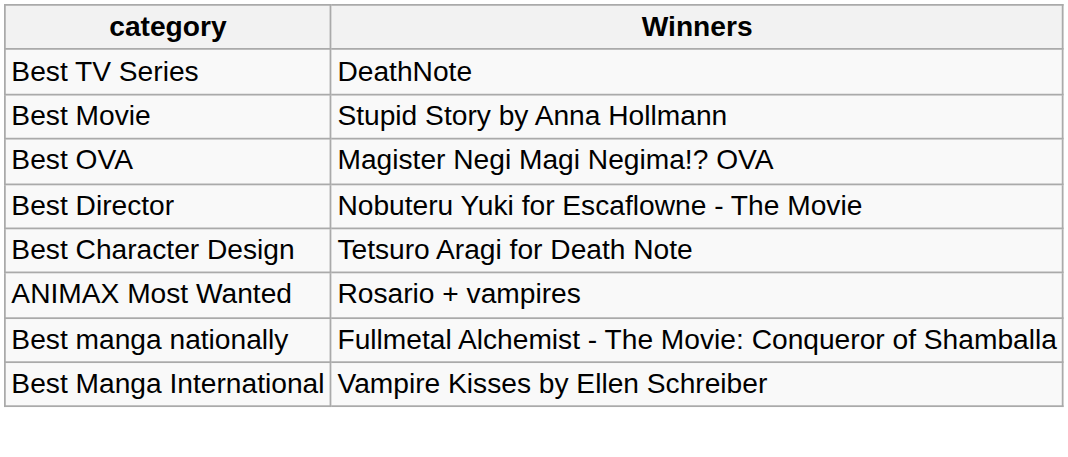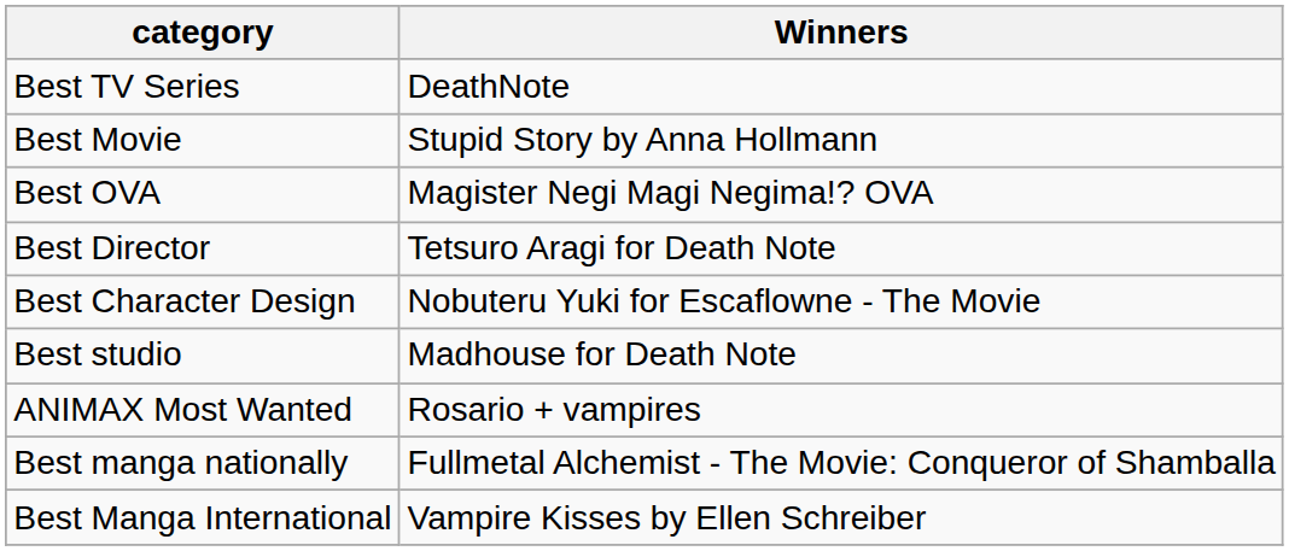 <table class="wikitable">
 <tr>
 <th>category</th>
 <th>Winners  </th>
 </tr>
 <tr>
 <td>Best TV Series</td>
 <td>DeathNote</td>
 </tr>
 <tr>
 <td>Best Movie</td>
 <td>Stupid Story by Anna Hollmann</td>
 </tr>
 <tr>
 <td>Best OVA</td>
 <td>Magister Negi Magi Negima!? OVA</td>
 </tr>
 <tr>
 <td>Best Director</td>
+<td>Tetsuro Aragi for Death Note</td>
+</tr>
+<tr>
+<td>Best Character Design</td>
 <td>Nobuteru Yuki for Escaflowne - The Movie</td>
 </tr>
 <tr>
-<td>Best Character Design</td>
-<td>Tetsuro Aragi for Death Note</td>
+<td>Best studio</td>
+<td>Madhouse for Death Note</td>
 </tr>
 <tr>
 <td>ANIMAX Most Wanted</td>
 <td>Rosario + vampires</td>
 </tr>
 <tr>
 <td>Best manga nationally</td>
 <td>Fullmetal Alchemist - The Movie: Conqueror of Shamballa</td>
 </tr>
 <tr>
 <td>Best Manga International</td>
 <td>Vampire Kisses by Ellen Schreiber</td>
 </tr>
 </table>
